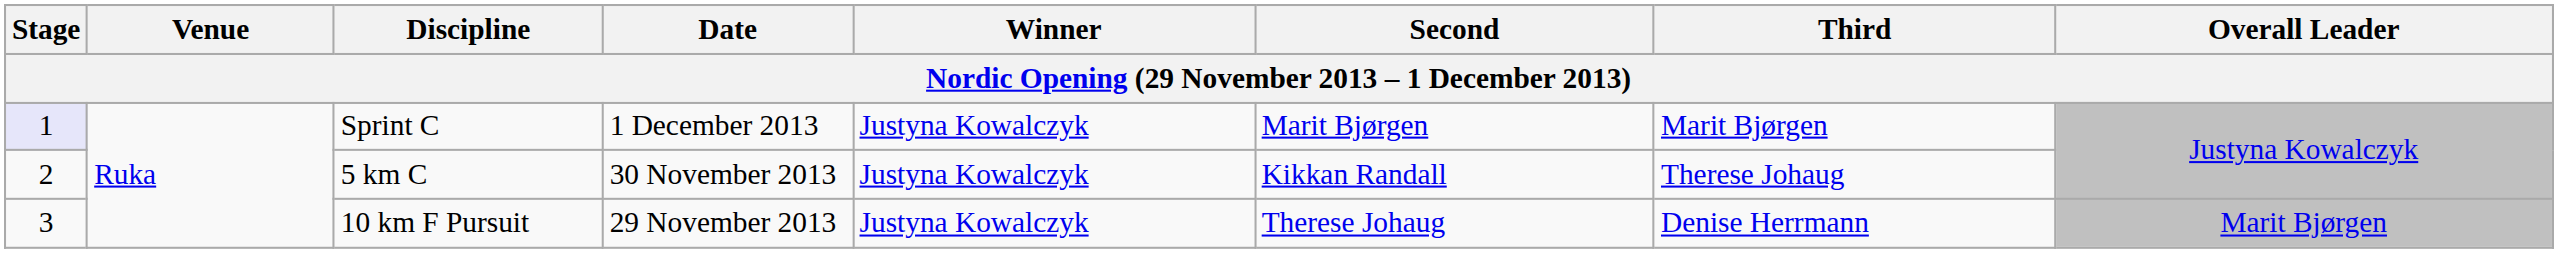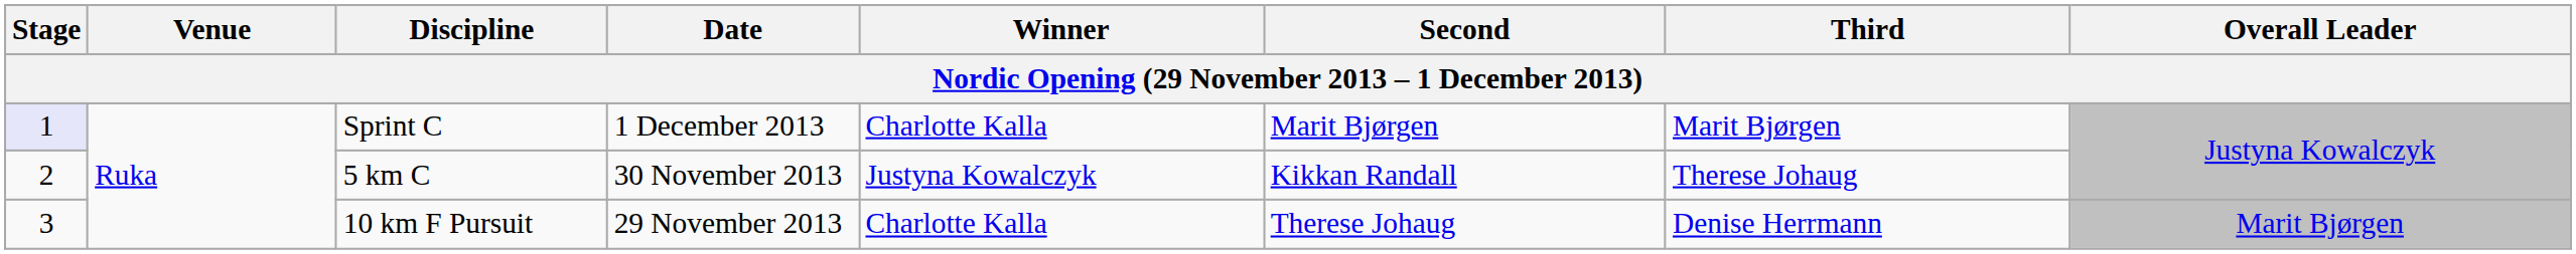 <table class="wikitable" style="font-size: 90%">
 <tr>
 <th scope="col">Stage</th>
 <th scope="col" width="120">Venue</th>
 <th scope="col" width="130">Discipline</th>
 <th scope="col" width="120">Date</th>
 <th scope="col" width="200">Winner</th>
 <th scope="col" width="200">Second</th>
 <th scope="col" width="200">Third</th>
 <th scope="col" width="250">Overall Leader</th>
 </tr>
 <tr>
 <th scope="row" style="text-align:center" colspan="9"><a href='#'>Nordic Opening</a> (29 November 2013 – 1 December 2013)</th>
 </tr>
 <tr>
 <td align="center" style="background: lavender;">1</td>
 <td rowspan="3"> <a href='#'>Ruka</a></td>
 <td>Sprint C</td>
 <td>1 December 2013</td>
-<td> <a href='#'>Justyna Kowalczyk</a></td>
+<td> <a href='#'>Charlotte Kalla</a></td>
 <td> <a href='#'>Marit Bjørgen</a></td>
 <td> <a href='#'>Marit Bjørgen</a></td>
 <td style="background:#c0c0c0;" align="center" rowspan="2"> <a href='#'>Justyna Kowalczyk</a></td>
 </tr>
 <tr>
 <td align="center">2</td>
 <td>5 km C</td>
 <td>30 November 2013</td>
 <td> <a href='#'>Justyna Kowalczyk</a></td>
 <td> <a href='#'>Kikkan Randall</a></td>
 <td> <a href='#'>Therese Johaug</a></td>
 </tr>
 <tr>
 <td align="center">3</td>
 <td>10 km F Pursuit</td>
 <td>29 November 2013</td>
-<td> <a href='#'>Justyna Kowalczyk</a></td>
+<td> <a href='#'>Charlotte Kalla</a></td>
 <td> <a href='#'>Therese Johaug</a></td>
 <td> <a href='#'>Denise Herrmann</a></td>
 <td style="background:#c0c0c0;" align="center" rowspan="1"> <a href='#'>Marit Bjørgen</a></td>
 </tr>
 </table>
